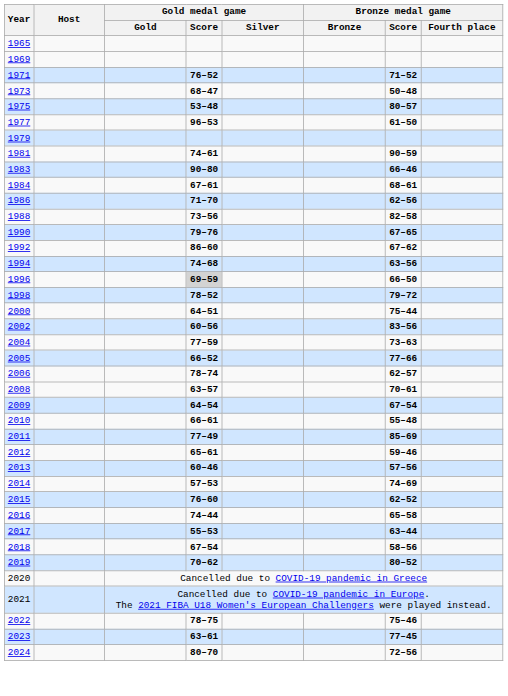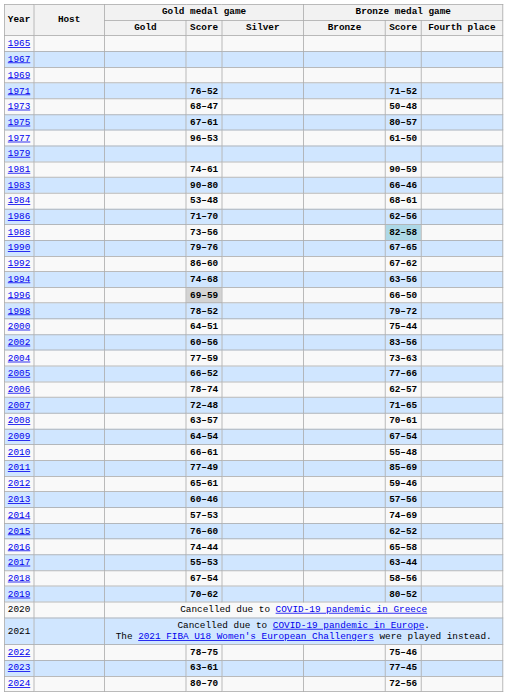 <table class=wikitable style="text-align:center; font-size:90%; width:100%">
 <tr>
 <th rowspan=2 width=5%>Year</th>
 <th rowspan=2 width=13%>Host</th>
 <th colspan=3>Gold medal game</th>
 <th colspan=3>Bronze medal game</th>
 </tr>
 <tr>
 <th width=15%>Gold</th>
 <th width=6.5%>Score</th>
 <th width=15%>Silver</th>
 <th width=15%>Bronze</th>
 <th width=6.5%>Score</th>
 <th width=15%>Fourth place</th>
 </tr>
 <tr>
 <td><a href='#'>1965</a></td>
+<td><br> </td>
+<td><strong></strong></td>
+<td></td>
+<td></td>
+<td></td>
+<td></td>
+<td></td>
+</tr>
+<tr style="background:#D0E6FF;">
+<td><a href='#'>1967</a></td>
 <td><br> </td>
 <td><strong></strong></td>
 <td></td>
 <td></td>
 <td></td>
 <td></td>
 <td></td>
 </tr>
 <tr>
 <td><a href='#'>1969</a></td>
 <td><br> </td>
 <td><strong></strong></td>
 <td></td>
 <td></td>
 <td></td>
 <td></td>
 <td></td>
 </tr>
 <tr style="background:#D0E6FF;">
 <td><a href='#'>1971</a></td>
 <td><br> </td>
 <td><strong></strong></td>
 <td><strong>76–52</strong></td>
 <td></td>
 <td></td>
 <td><strong>71–52</strong></td>
 <td></td>
 </tr>
 <tr>
 <td><a href='#'>1973</a></td>
 <td><br> </td>
 <td><strong></strong></td>
 <td><strong>68–47</strong></td>
 <td></td>
 <td></td>
 <td><strong>50–48</strong></td>
 <td></td>
 </tr>
 <tr style="background:#D0E6FF;">
 <td><a href='#'>1975</a></td>
 <td><br> </td>
 <td><strong></strong></td>
-<td><strong>53–48</strong></td>
+<td><strong>67–61</strong></td>
 <td></td>
 <td></td>
 <td><strong>80–57</strong></td>
 <td></td>
 </tr>
 <tr>
 <td><a href='#'>1977</a></td>
 <td><br> </td>
 <td><strong></strong></td>
 <td><strong>96–53</strong></td>
 <td></td>
 <td></td>
 <td><strong>61–50</strong></td>
 <td></td>
 </tr>
 <tr style="background:#D0E6FF;">
 <td><a href='#'>1979</a></td>
 <td><br> </td>
 <td><strong></strong></td>
 <td></td>
 <td></td>
 <td></td>
 <td></td>
 <td></td>
 </tr>
 <tr>
 <td><a href='#'>1981</a></td>
 <td><br> </td>
 <td><strong></strong></td>
 <td><strong>74–61</strong></td>
 <td></td>
 <td></td>
 <td><strong>90–59</strong></td>
 <td></td>
 </tr>
 <tr style="background:#D0E6FF;">
 <td><a href='#'>1983</a></td>
 <td><br> </td>
 <td><strong></strong></td>
 <td><strong>90–80</strong></td>
 <td></td>
 <td></td>
 <td><strong>66–46</strong></td>
 <td></td>
 </tr>
 <tr>
 <td><a href='#'>1984</a></td>
 <td><br> </td>
 <td><strong></strong></td>
-<td><strong>67–61</strong></td>
+<td><strong>53–48</strong></td>
 <td></td>
 <td></td>
 <td><strong>68–61</strong></td>
 <td></td>
 </tr>
 <tr style="background:#D0E6FF;">
 <td><a href='#'>1986</a></td>
 <td><br> </td>
 <td><strong></strong></td>
 <td><strong>71–70</strong></td>
 <td></td>
 <td></td>
 <td><strong>62–56</strong></td>
 <td></td>
 </tr>
 <tr>
 <td><a href='#'>1988</a></td>
 <td><br> </td>
 <td><strong></strong></td>
 <td><strong>73–56</strong></td>
 <td></td>
 <td></td>
-<td><strong>82–58</strong></td>
+<td style="background: lightblue;"><strong>82–58</strong></td>
 <td></td>
 </tr>
 <tr style="background:#D0E6FF;">
 <td><a href='#'>1990</a></td>
 <td><br> </td>
 <td><strong></strong></td>
 <td><strong>79–76</strong></td>
 <td></td>
 <td></td>
 <td><strong>67–65</strong></td>
 <td></td>
 </tr>
 <tr>
 <td><a href='#'>1992</a></td>
 <td><br> </td>
 <td><strong></strong></td>
 <td><strong>86–60</strong></td>
 <td></td>
 <td></td>
 <td><strong>67–62</strong></td>
 <td></td>
 </tr>
 <tr style="background:#D0E6FF;">
 <td><a href='#'>1994</a></td>
 <td><br> </td>
 <td><strong></strong></td>
 <td><strong>74–68</strong></td>
 <td></td>
 <td></td>
 <td><strong>63–56</strong></td>
 <td></td>
 </tr>
 <tr>
 <td><a href='#'>1996</a></td>
 <td><br> </td>
 <td><strong></strong></td>
 <td style="background: lightgrey;"><strong>69–59</strong></td>
 <td></td>
 <td></td>
 <td><strong>66–50</strong></td>
 <td></td>
 </tr>
 <tr style="background:#D0E6FF;">
 <td><a href='#'>1998</a></td>
 <td><br> </td>
 <td><strong></strong></td>
 <td><strong>78–52</strong></td>
 <td></td>
 <td></td>
 <td><strong>79–72</strong></td>
 <td></td>
 </tr>
 <tr>
 <td><a href='#'>2000</a></td>
 <td> <br></td>
 <td><strong></strong></td>
 <td><strong>64–51</strong></td>
 <td></td>
 <td></td>
 <td><strong>75–44</strong></td>
 <td></td>
 </tr>
 <tr style="background:#D0E6FF;">
 <td><a href='#'>2002</a></td>
 <td><br> </td>
 <td><strong></strong></td>
 <td><strong>60–56</strong></td>
 <td></td>
 <td></td>
 <td><strong>83–56</strong></td>
 <td></td>
 </tr>
 <tr>
 <td><a href='#'>2004</a></td>
 <td><br> </td>
 <td><strong></strong></td>
 <td><strong>77–59</strong></td>
 <td></td>
 <td></td>
 <td><strong>73–63</strong></td>
 <td></td>
 </tr>
 <tr style="background:#D0E6FF;">
 <td><a href='#'>2005</a></td>
 <td><br> </td>
 <td><strong></strong></td>
 <td><strong>66–52</strong></td>
 <td></td>
 <td></td>
 <td><strong>77–66</strong></td>
 <td></td>
 </tr>
 <tr>
 <td><a href='#'>2006</a></td>
 <td><br> </td>
 <td><strong></strong></td>
 <td><strong>78–74</strong></td>
 <td></td>
 <td></td>
 <td><strong>62–57</strong></td>
+<td></td>
+</tr>
+<tr style="background:#D0E6FF;">
+<td><a href='#'>2007</a></td>
+<td><br> </td>
+<td><strong></strong></td>
+<td><strong>72–48</strong></td>
+<td></td>
+<td></td>
+<td><strong>71–65</strong></td>
 <td></td>
 </tr>
 <tr>
 <td><a href='#'>2008</a></td>
 <td><br> </td>
 <td><strong></strong></td>
 <td><strong>63–57</strong></td>
 <td></td>
 <td></td>
 <td><strong>70–61</strong></td>
 <td></td>
 </tr>
 <tr style="background:#D0E6FF;">
 <td><a href='#'>2009</a></td>
 <td> <br></td>
 <td><strong></strong></td>
 <td><strong>64–54</strong></td>
 <td></td>
 <td></td>
 <td><strong>67–54</strong></td>
 <td></td>
 </tr>
 <tr>
 <td><a href='#'>2010</a></td>
 <td><br> </td>
 <td><strong></strong></td>
 <td><strong>66–61</strong></td>
 <td></td>
 <td></td>
 <td><strong>55–48</strong></td>
 <td></td>
 </tr>
 <tr style="background:#D0E6FF;">
 <td><a href='#'>2011</a></td>
 <td> <br></td>
 <td><strong></strong></td>
 <td><strong>77–49</strong></td>
 <td></td>
 <td></td>
 <td><strong>85–69</strong></td>
 <td></td>
 </tr>
 <tr>
 <td><a href='#'>2012</a></td>
 <td><br> </td>
 <td><strong></strong></td>
 <td><strong>65–61</strong></td>
 <td></td>
 <td></td>
 <td><strong>59–46</strong></td>
 <td></td>
 </tr>
 <tr style="background:#D0E6FF;">
 <td><a href='#'>2013</a></td>
 <td><br> </td>
 <td><strong></strong></td>
 <td><strong>60–46</strong></td>
 <td></td>
 <td></td>
 <td><strong>57–56</strong></td>
 <td></td>
 </tr>
 <tr>
 <td><a href='#'>2014</a></td>
 <td><br> </td>
 <td><strong></strong></td>
 <td><strong>57–53</strong></td>
 <td></td>
 <td></td>
 <td><strong>74–69</strong></td>
 <td></td>
 </tr>
 <tr style="background:#D0E6FF;">
 <td><a href='#'>2015</a></td>
 <td><br> </td>
 <td><strong></strong></td>
 <td><strong>76–60</strong></td>
 <td></td>
 <td></td>
 <td><strong>62–52</strong></td>
 <td></td>
 </tr>
 <tr>
 <td><a href='#'>2016</a></td>
 <td><br> </td>
 <td><strong></strong></td>
 <td><strong>74–44</strong></td>
 <td></td>
 <td></td>
 <td><strong>65–58</strong></td>
 <td></td>
 </tr>
 <tr style="background:#D0E6FF;">
 <td><a href='#'>2017</a></td>
 <td><br> </td>
 <td><strong></strong></td>
 <td><strong>55–53</strong></td>
 <td></td>
 <td></td>
 <td><strong>63–44</strong></td>
 <td></td>
 </tr>
 <tr>
 <td><a href='#'>2018</a></td>
 <td><br> </td>
 <td><strong></strong></td>
 <td><strong>67–54</strong></td>
 <td></td>
 <td></td>
 <td><strong>58–56</strong></td>
 <td></td>
 </tr>
 <tr style="background:#D0E6FF;">
 <td><a href='#'>2019</a></td>
 <td><br></td>
 <td><strong></strong></td>
 <td><strong>70–62</strong></td>
 <td></td>
 <td></td>
 <td><strong>80–52</strong></td>
 <td></td>
 </tr>
 <tr>
 <td>2020</td>
 <td><br> </td>
 <td colspan=6>Cancelled due to <a href='#'>COVID-19 pandemic in Greece</a></td>
 </tr>
 <tr style="background:#D0E6FF;">
 <td>2021</td>
 <td><br> </td>
 <td colspan=6>Cancelled due to <a href='#'>COVID-19 pandemic in Europe</a>.<br>The <a href='#'>2021 FIBA U18 Women's European Challengers</a> were played instead.</td>
 </tr>
 <tr>
 <td><a href='#'>2022</a></td>
 <td><br> </td>
 <td><strong></strong></td>
 <td><strong>78–75</strong></td>
 <td></td>
 <td></td>
 <td><strong>75–46</strong></td>
 <td></td>
 </tr>
 <tr style="background:#D0E6FF;">
 <td><a href='#'>2023</a></td>
 <td><br> </td>
 <td><strong></strong></td>
 <td><strong>63–61</strong></td>
 <td></td>
 <td></td>
 <td><strong>77–45</strong></td>
 <td></td>
 </tr>
 <tr>
 <td><a href='#'>2024</a></td>
 <td><br> </td>
 <td><strong></strong></td>
 <td><strong>80–70</strong></td>
 <td></td>
 <td></td>
 <td><strong>72–56</strong></td>
 <td></td>
 </tr>
 </table>
